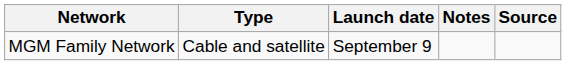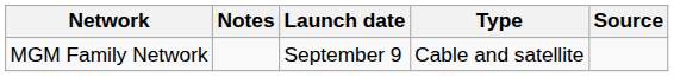 <table class="wikitable sortable">
 <tr>
 <th>Network</th>
+<th>Notes</th>
+<th>Launch date</th>
 <th>Type</th>
-<th>Launch date</th>
-<th>Notes</th>
 <th>Source</th>
 </tr>
 <tr>
 <td>MGM Family Network</td>
+<td></td>
+<td>September 9</td>
 <td>Cable and satellite</td>
-<td>September 9</td>
-<td></td>
 <td></td>
 </tr>
 </table>
